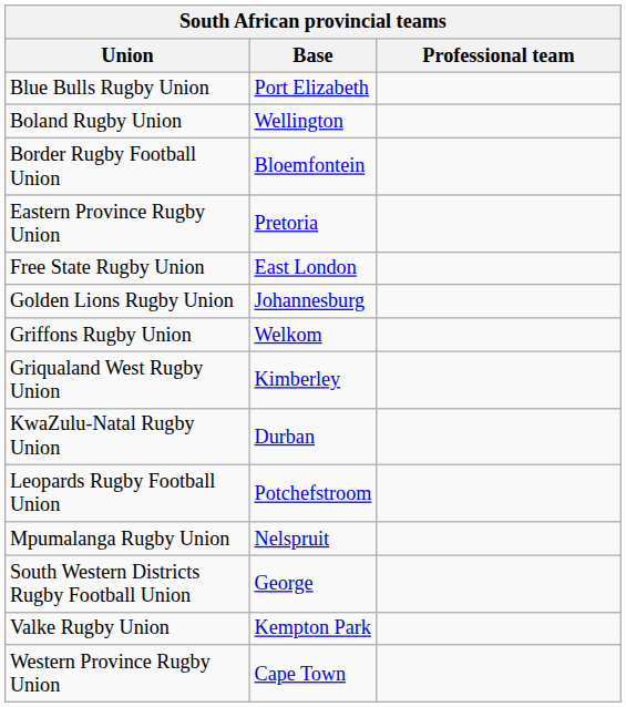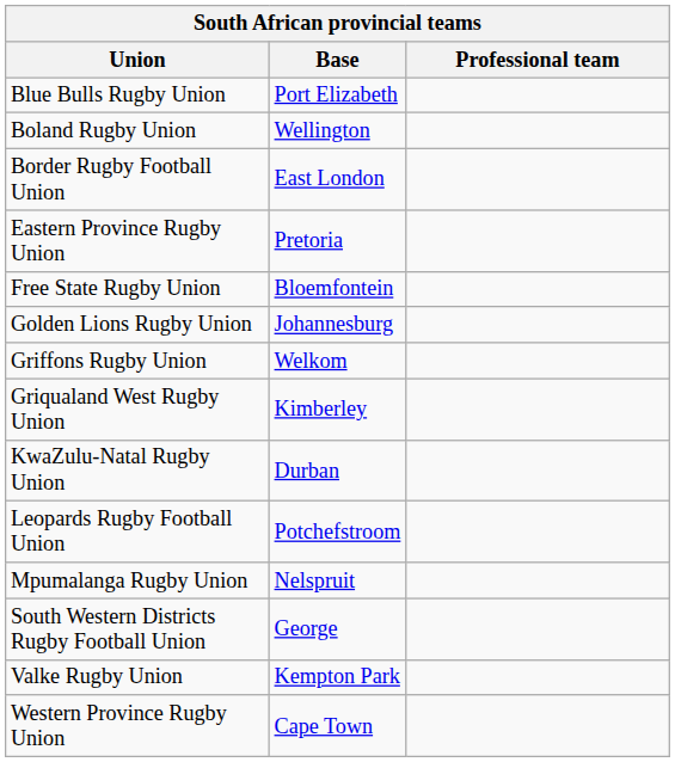 <table class="wikitable sortable" style="text-align:left; font-size:90%; width:50%">
 <tr>
 <th colspan=8>South African provincial teams</th>
 </tr>
 <tr>
 <th style="width:40%;">Union</th>
 <th style="width:20%;">Base</th>
 <th style="width:40%;">Professional team</th>
 </tr>
 <tr>
 <td>Blue Bulls Rugby Union</td>
 <td><a href='#'>Port Elizabeth</a></td>
 <td></td>
 </tr>
 <tr>
 <td>Boland Rugby Union</td>
 <td><a href='#'>Wellington</a></td>
 <td></td>
 </tr>
 <tr>
 <td>Border Rugby Football Union</td>
-<td><a href='#'>Bloemfontein</a></td>
+<td><a href='#'>East London</a></td>
 <td></td>
 </tr>
 <tr>
 <td>Eastern Province Rugby Union</td>
 <td><a href='#'>Pretoria</a></td>
 <td></td>
 </tr>
 <tr>
 <td>Free State Rugby Union</td>
-<td><a href='#'>East London</a></td>
+<td><a href='#'>Bloemfontein</a></td>
 <td></td>
 </tr>
 <tr>
 <td>Golden Lions Rugby Union</td>
 <td><a href='#'>Johannesburg</a></td>
 <td></td>
 </tr>
 <tr>
 <td>Griffons Rugby Union</td>
 <td><a href='#'>Welkom</a></td>
 <td></td>
 </tr>
 <tr>
 <td>Griqualand West Rugby Union</td>
 <td><a href='#'>Kimberley</a></td>
 <td></td>
 </tr>
 <tr>
 <td>KwaZulu-Natal Rugby Union</td>
 <td><a href='#'>Durban</a></td>
 <td></td>
 </tr>
 <tr>
 <td>Leopards Rugby Football Union</td>
 <td><a href='#'>Potchefstroom</a></td>
 <td></td>
 </tr>
 <tr>
 <td>Mpumalanga Rugby Union</td>
 <td><a href='#'>Nelspruit</a></td>
 <td></td>
 </tr>
 <tr>
 <td>South Western Districts Rugby Football Union</td>
 <td><a href='#'>George</a></td>
 <td></td>
 </tr>
 <tr>
 <td>Valke Rugby Union</td>
 <td><a href='#'>Kempton Park</a></td>
 <td></td>
 </tr>
 <tr>
 <td>Western Province Rugby Union</td>
 <td><a href='#'>Cape Town</a></td>
 <td></td>
 </tr>
 </table>
